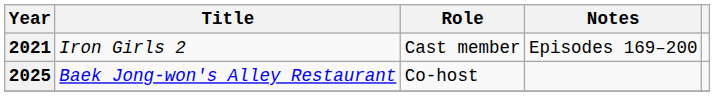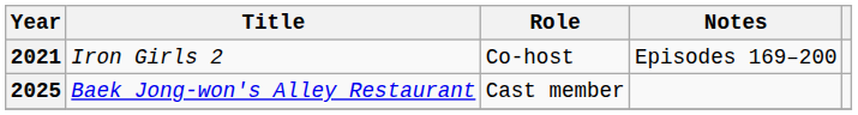 <table class="wikitable plainrowheaders">
 <tr>
 <th scope="col">Year</th>
 <th scope="col">Title</th>
 <th scope="col">Role</th>
 <th scope="col">Notes</th>
 <th scope="col" class="unsortable"></th>
 </tr>
 <tr>
 <th scope="row">2021</th>
 <td><em>Iron Girls 2</em></td>
-<td>Cast member</td>
+<td>Co-host</td>
 <td>Episodes 169–200</td>
 <td style="text-align:center"></td>
 </tr>
 <tr>
 <th scope="row">2025</th>
 <td><em><a href='#'>Baek Jong-won's Alley Restaurant</a></em></td>
-<td>Co-host</td>
+<td>Cast member</td>
 <td></td>
 <td></td>
 </tr>
 <tr>
 </tr>
 </table>
